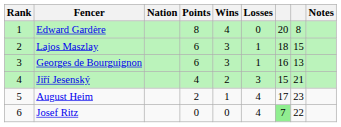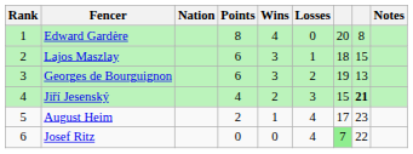 <table class="wikitable sortable" style="text-align: center;">
 <tr>
 <th>Rank</th>
 <th>Fencer</th>
 <th>Nation</th>
 <th>Points</th>
 <th>Wins</th>
 <th>Losses</th>
 <th></th>
 <th></th>
 <th>Notes</th>
 </tr>
 <tr style="background:#bbf3bb;">
 <td>1</td>
 <td align=left><a href='#'>Edward Gardère</a></td>
 <td align=left></td>
 <td>8</td>
 <td>4</td>
 <td>0</td>
 <td>20</td>
 <td>8</td>
 <td></td>
 </tr>
 <tr style="background:#bbf3bb;">
 <td>2</td>
 <td align=left><a href='#'>Lajos Maszlay</a></td>
 <td align=left></td>
 <td>6</td>
 <td>3</td>
 <td>1</td>
 <td>18</td>
 <td>15</td>
 <td></td>
 </tr>
 <tr style="background:#bbf3bb;">
 <td>3</td>
 <td align=left><a href='#'>Georges de Bourguignon</a></td>
 <td align=left></td>
 <td>6</td>
 <td>3</td>
-<td>1</td>
-<td>16</td>
+<td>2</td>
+<td>19</td>
 <td>13</td>
 <td></td>
 </tr>
 <tr style="background:#bbf3bb;">
 <td>4</td>
 <td align=left><a href='#'>Jiří Jesenský</a></td>
 <td align=left></td>
 <td>4</td>
 <td>2</td>
 <td>3</td>
 <td>15</td>
-<td>21</td>
+<td><strong>21</strong></td>
 <td></td>
 </tr>
 <tr>
 <td>5</td>
 <td align=left><a href='#'>August Heim</a></td>
 <td align=left></td>
 <td>2</td>
 <td>1</td>
 <td>4</td>
 <td>17</td>
 <td>23</td>
 <td></td>
 </tr>
 <tr>
 <td>6</td>
 <td align=left><a href='#'>Josef Ritz</a></td>
 <td align=left></td>
 <td>0</td>
 <td>0</td>
 <td>4</td>
 <td style="background: lightgreen;">7</td>
 <td>22</td>
 <td></td>
 </tr>
 </table>
